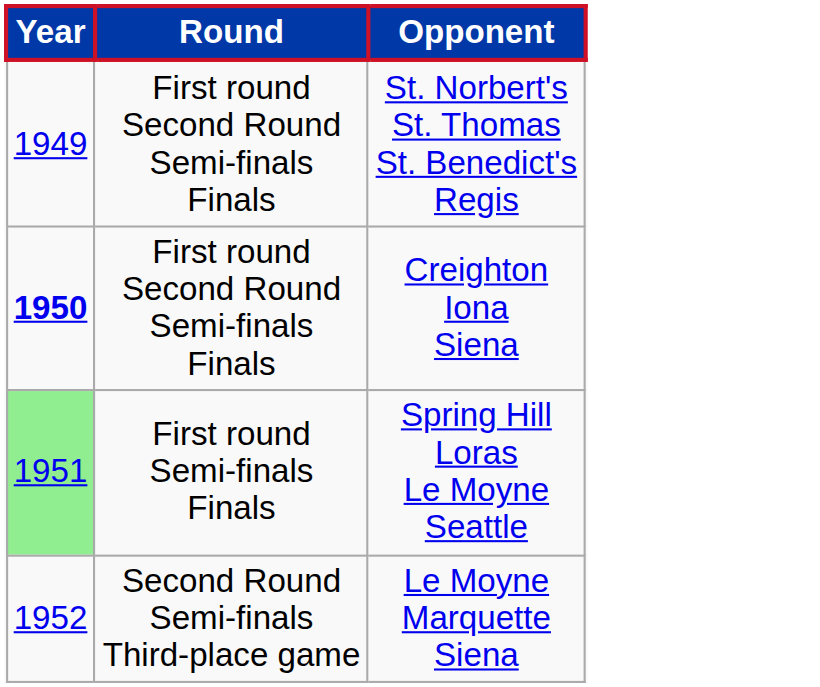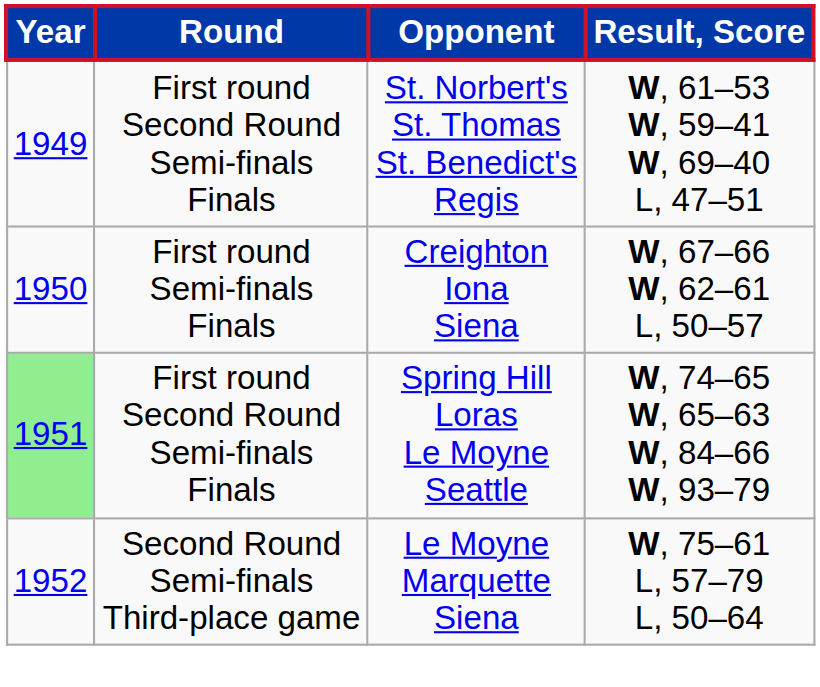 <table class="wikitable">
 <tr>
 <th style="background:#0038A8; border: 2px solid #CE1126;;color:#FFFFFF;">Year</th>
 <th style="background:#0038A8; border: 2px solid #CE1126;;color:#FFFFFF;">Round</th>
 <th style="background:#0038A8; border: 2px solid #CE1126;;color:#FFFFFF;">Opponent</th>
+<th style="background:#0038A8; border: 2px solid #CE1126;;color:#FFFFFF;">Result, Score</th>
 </tr>
 <tr align="center">
 <td><a href='#'>1949</a></td>
 <td>First round<br>Second Round<br>Semi-finals<br>Finals</td>
 <td><a href='#'>St. Norbert's</a><br><a href='#'>St. Thomas</a><br><a href='#'>St. Benedict's</a><br><a href='#'>Regis</a></td>
+<td><strong>W</strong>, 61–53 <br> <strong>W</strong>, 59–41 <br> <strong>W</strong>, 69–40 <br> L, 47–51</td>
 </tr>
 <tr align="center">
-<td><strong><a href='#'>1950</a></strong></td>
-<td>First round<br>Second Round<br>Semi-finals<br>Finals</td>
+<td><a href='#'>1950</a></td>
+<td>First round<br>Semi-finals<br>Finals</td>
 <td><a href='#'>Creighton</a><br><a href='#'>Iona</a><br><a href='#'>Siena</a></td>
+<td><strong>W</strong>, 67–66 <br> <strong>W</strong>, 62–61  <br> L, 50–57</td>
 </tr>
 <tr align="center">
 <td style="background: lightgreen;"><a href='#'>1951</a></td>
-<td>First round<br>Semi-finals<br>Finals</td>
+<td>First round<br>Second Round<br>Semi-finals<br>Finals</td>
 <td><a href='#'>Spring Hill</a><br><a href='#'>Loras</a><br><a href='#'>Le Moyne</a><br><a href='#'>Seattle</a></td>
+<td><strong>W</strong>, 74–65  <br> <strong>W</strong>, 65–63  <br> <strong>W</strong>, 84–66  <br> <strong>W</strong>, 93–79</td>
 </tr>
 <tr align="center">
 <td><a href='#'>1952</a></td>
 <td>Second Round<br>Semi-finals<br>Third-place game</td>
 <td><a href='#'>Le Moyne</a><br><a href='#'>Marquette</a><br><a href='#'>Siena</a></td>
+<td><strong>W</strong>, 75–61  <br> L, 57–79 <br> L, 50–64</td>
 </tr>
 </table>
